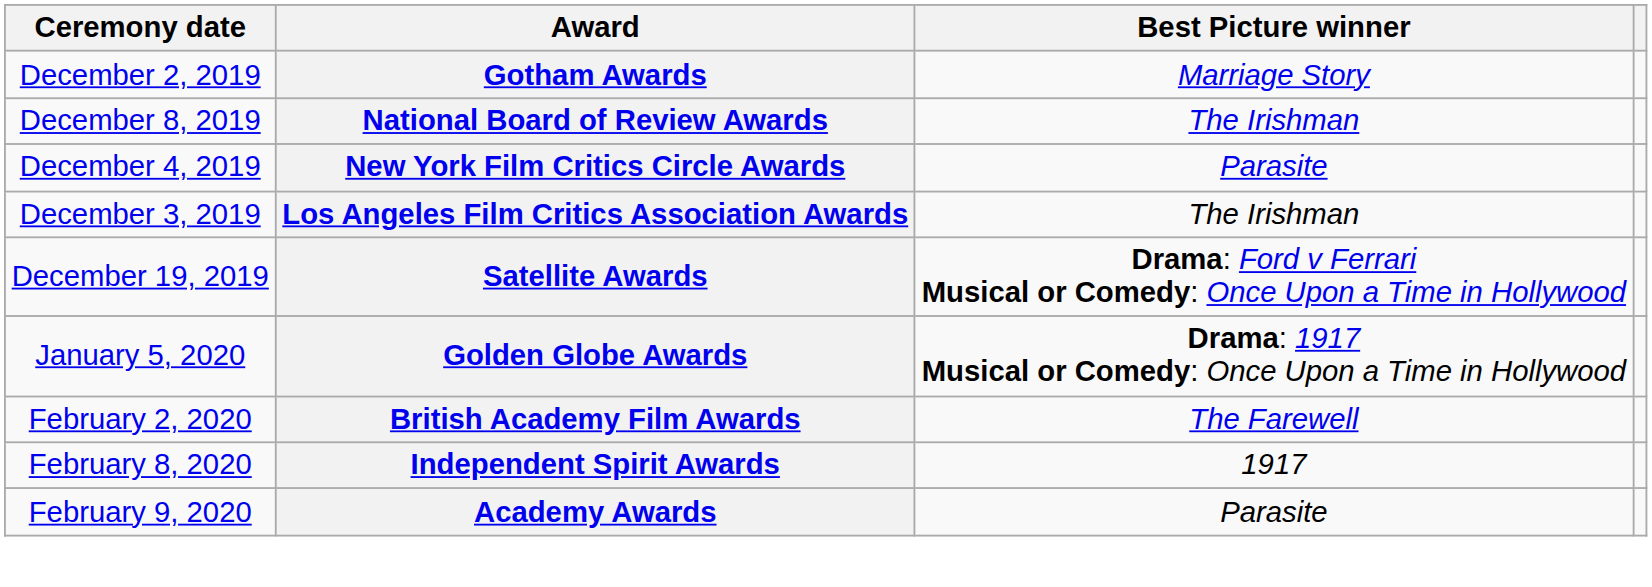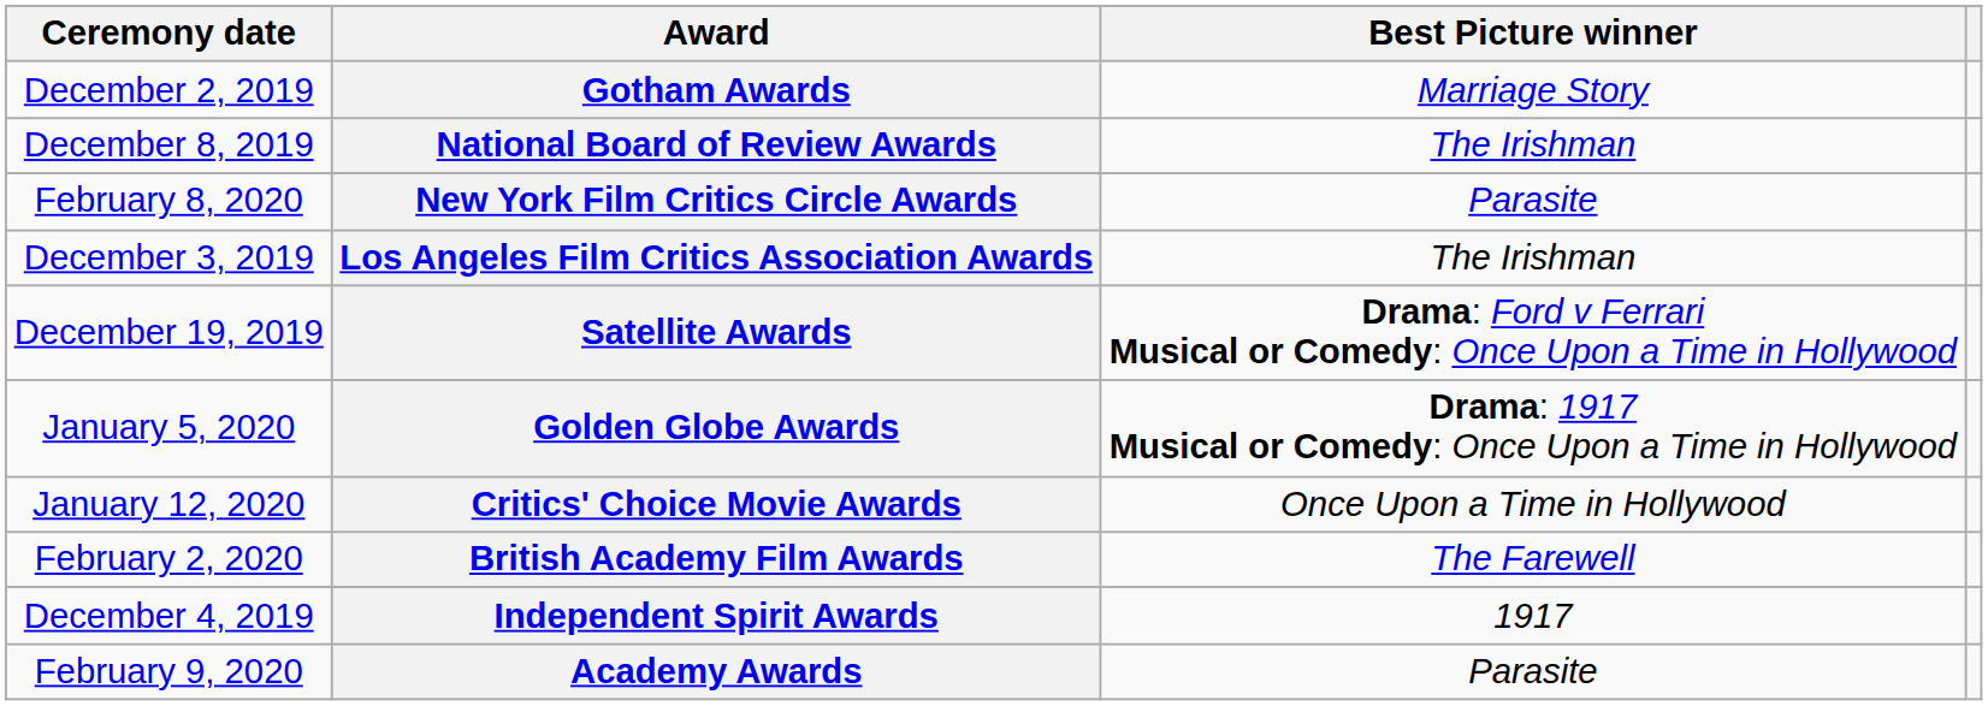 <table class="wikitable plainrowheaders" style="text-align:center;">
 <tr>
 <th>Ceremony date</th>
 <th>Award</th>
 <th>Best Picture winner</th>
 <th></th>
 </tr>
 <tr>
 <td><a href='#'>December 2, 2019</a></td>
 <th scope="row"><a href='#'>Gotham Awards</a></th>
 <td><em><a href='#'>Marriage Story</a></em></td>
 <td></td>
 </tr>
 <tr>
 <td><a href='#'>December 8, 2019</a></td>
 <th scope="row"><a href='#'>National Board of Review Awards</a></th>
 <td><em><a href='#'>The Irishman</a></em></td>
 <td></td>
 </tr>
 <tr>
-<td><a href='#'>December 4, 2019</a></td>
+<td><a href='#'>February 8, 2020</a></td>
 <th scope="row"><a href='#'>New York Film Critics Circle Awards</a></th>
 <td><em><a href='#'>Parasite</a></em></td>
 <td></td>
 </tr>
 <tr>
 <td><a href='#'>December 3, 2019</a></td>
 <th scope="row"><a href='#'>Los Angeles Film Critics Association Awards</a></th>
 <td><em>The Irishman</em></td>
 <td></td>
 </tr>
 <tr>
 <td><a href='#'>December 19, 2019</a></td>
 <th scope="row"><a href='#'>Satellite Awards</a></th>
 <td><strong>Drama</strong>: <em><a href='#'>Ford v Ferrari</a></em><br><strong>Musical or Comedy</strong>: <em><a href='#'>Once Upon a Time in Hollywood</a></em></td>
 <td></td>
 </tr>
 <tr>
 <td><a href='#'>January 5, 2020</a></td>
 <th scope="row"><a href='#'>Golden Globe Awards</a></th>
 <td><strong>Drama</strong>: <em><a href='#'>1917</a></em><br><strong>Musical or Comedy</strong>: <em>Once Upon a Time in Hollywood</em></td>
 <td></td>
 </tr>
 <tr>
+<td><a href='#'>January 12, 2020</a></td>
+<th scope="row"><a href='#'>Critics' Choice Movie Awards</a></th>
+<td><em>Once Upon a Time in Hollywood</em></td>
+<td></td>
+</tr>
+<tr>
 <td><a href='#'>February 2, 2020</a></td>
 <th scope="row"><a href='#'>British Academy Film Awards</a></th>
 <td><em><a href='#'>The Farewell</a></em></td>
 <td></td>
 </tr>
 <tr>
-<td><a href='#'>February 8, 2020</a></td>
+<td><a href='#'>December 4, 2019</a></td>
 <th scope="row"><a href='#'>Independent Spirit Awards</a></th>
 <td><em>1917</em></td>
 <td></td>
 </tr>
 <tr>
 <td><a href='#'>February 9, 2020</a></td>
 <th scope="row"><a href='#'>Academy Awards</a></th>
 <td><em>Parasite</em></td>
 <td></td>
 </tr>
 </table>
